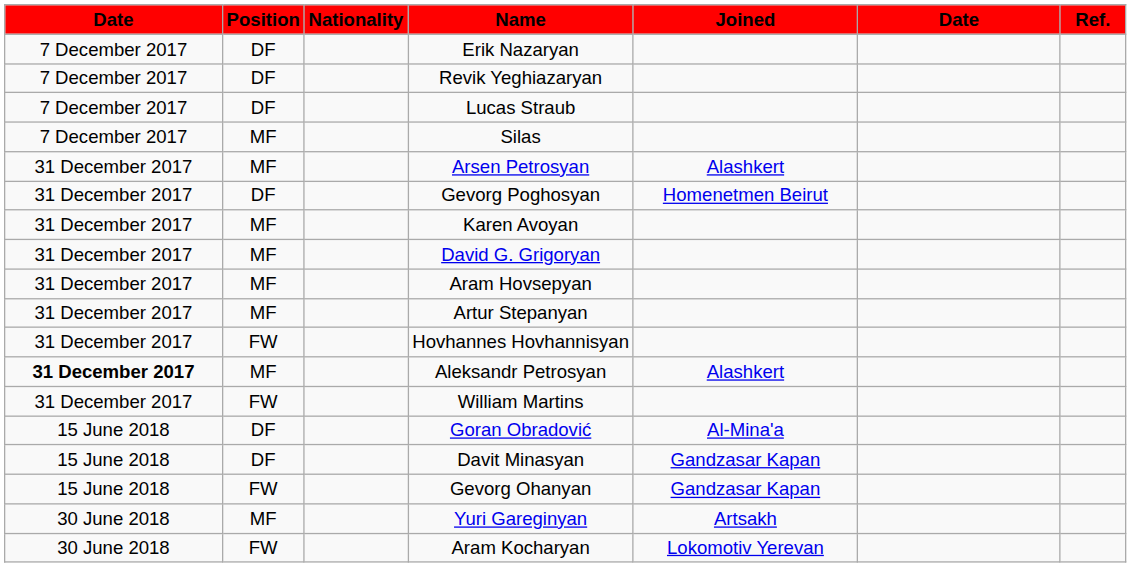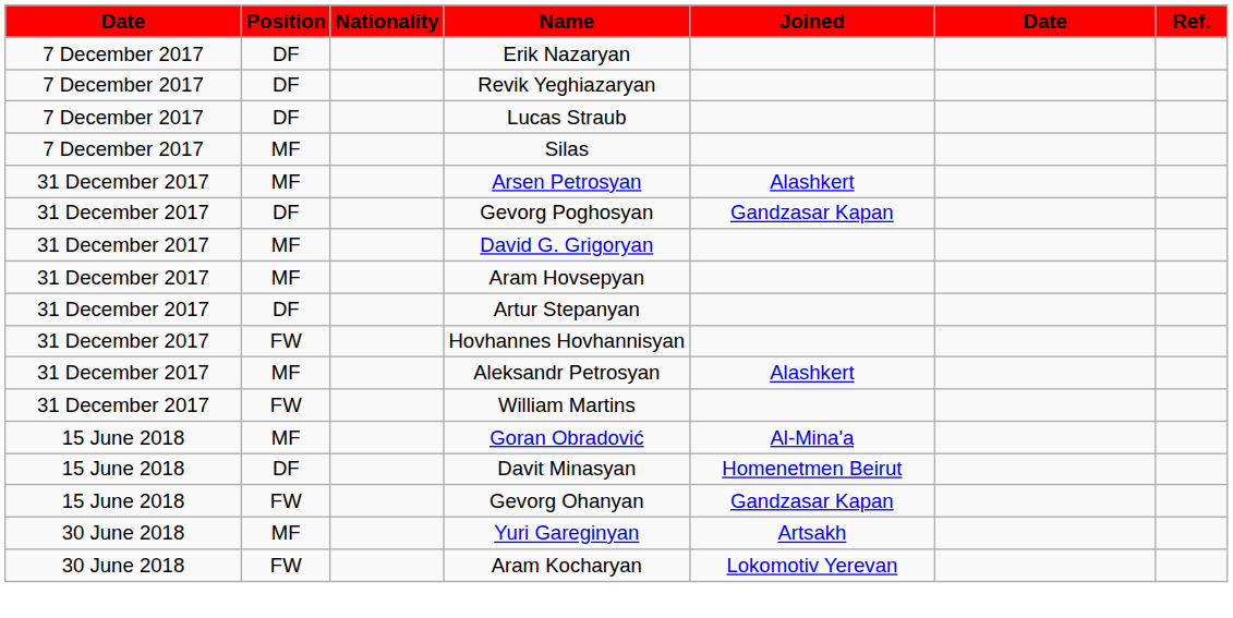 <table class="wikitable"  style="text-align:center; font-size:90%; ">
 <tr>
 <th style="background:#FF0000; color:#000000; width:200px;">Date</th>
 <th style="background:#FF0000; color:#000000; width:50px;">Position</th>
 <th style="background:#FF0000; color:#000000; width:50px;">Nationality</th>
 <th style="background:#FF0000; color:#000000; width:200px;">Name</th>
 <th style="background:#FF0000; color:#000000; width:200px;">Joined</th>
 <th style="background:#FF0000; color:#000000; width:200px;">Date</th>
 <th style="background:#FF0000; color:#000000; width:50px;">Ref.</th>
 </tr>
 <tr>
 <td>7 December 2017</td>
 <td>DF</td>
 <td></td>
 <td>Erik Nazaryan</td>
 <td></td>
 <td></td>
 <td></td>
 </tr>
 <tr>
 <td>7 December 2017</td>
 <td>DF</td>
 <td></td>
 <td>Revik Yeghiazaryan</td>
 <td></td>
 <td></td>
 <td></td>
 </tr>
 <tr>
 <td>7 December 2017</td>
 <td>DF</td>
 <td></td>
 <td>Lucas Straub</td>
 <td></td>
 <td></td>
 <td></td>
 </tr>
 <tr>
 <td>7 December 2017</td>
 <td>MF</td>
 <td></td>
 <td>Silas</td>
 <td></td>
 <td></td>
 <td></td>
 </tr>
 <tr>
 <td>31 December 2017</td>
 <td>MF</td>
 <td></td>
 <td><a href='#'>Arsen Petrosyan</a></td>
 <td><a href='#'>Alashkert</a></td>
 <td></td>
 <td></td>
 </tr>
 <tr>
 <td>31 December 2017</td>
 <td>DF</td>
 <td></td>
 <td>Gevorg Poghosyan</td>
-<td><a href='#'>Homenetmen Beirut</a></td>
-<td></td>
-<td></td>
-</tr>
-<tr>
-<td>31 December 2017</td>
-<td>MF</td>
-<td></td>
-<td>Karen Avoyan</td>
-<td></td>
+<td><a href='#'>Gandzasar Kapan</a></td>
 <td></td>
 <td></td>
 </tr>
 <tr>
 <td>31 December 2017</td>
 <td>MF</td>
 <td></td>
 <td><a href='#'>David G. Grigoryan</a></td>
 <td></td>
 <td></td>
 <td></td>
 </tr>
 <tr>
 <td>31 December 2017</td>
 <td>MF</td>
 <td></td>
 <td>Aram Hovsepyan</td>
 <td></td>
 <td></td>
 <td></td>
 </tr>
 <tr>
 <td>31 December 2017</td>
-<td>MF</td>
+<td>DF</td>
 <td></td>
 <td>Artur Stepanyan</td>
 <td></td>
 <td></td>
 <td></td>
 </tr>
 <tr>
 <td>31 December 2017</td>
 <td>FW</td>
 <td></td>
 <td>Hovhannes Hovhannisyan</td>
 <td></td>
 <td></td>
 <td></td>
 </tr>
 <tr>
-<td><strong>31 December 2017</strong></td>
+<td>31 December 2017</td>
 <td>MF</td>
 <td></td>
 <td>Aleksandr Petrosyan</td>
 <td><a href='#'>Alashkert</a></td>
 <td></td>
 <td></td>
 </tr>
 <tr>
 <td>31 December 2017</td>
 <td>FW</td>
 <td></td>
 <td>William Martins</td>
 <td></td>
 <td></td>
 <td></td>
 </tr>
 <tr>
 <td>15 June 2018</td>
-<td>DF</td>
+<td>MF</td>
 <td></td>
 <td><a href='#'>Goran Obradović</a></td>
 <td><a href='#'>Al-Mina'a</a></td>
 <td></td>
 <td></td>
 </tr>
 <tr>
 <td>15 June 2018</td>
 <td>DF</td>
 <td></td>
 <td>Davit Minasyan</td>
-<td><a href='#'>Gandzasar Kapan</a></td>
+<td><a href='#'>Homenetmen Beirut</a></td>
 <td></td>
 <td></td>
 </tr>
 <tr>
 <td>15 June 2018</td>
 <td>FW</td>
 <td></td>
 <td>Gevorg Ohanyan</td>
 <td><a href='#'>Gandzasar Kapan</a></td>
 <td></td>
 <td></td>
 </tr>
 <tr>
 <td>30 June 2018</td>
 <td>MF</td>
 <td></td>
 <td><a href='#'>Yuri Gareginyan</a></td>
 <td><a href='#'>Artsakh</a></td>
 <td></td>
 <td></td>
 </tr>
 <tr>
 <td>30 June 2018</td>
 <td>FW</td>
 <td></td>
 <td>Aram Kocharyan</td>
 <td><a href='#'>Lokomotiv Yerevan</a></td>
 <td></td>
 <td></td>
 </tr>
 </table>
